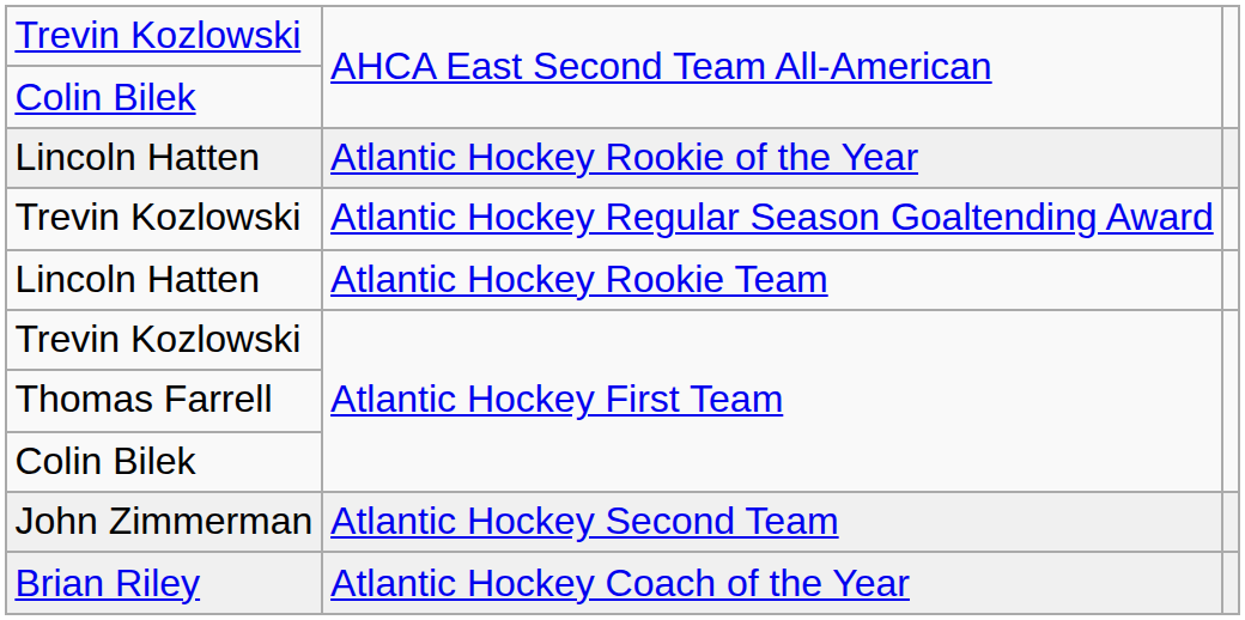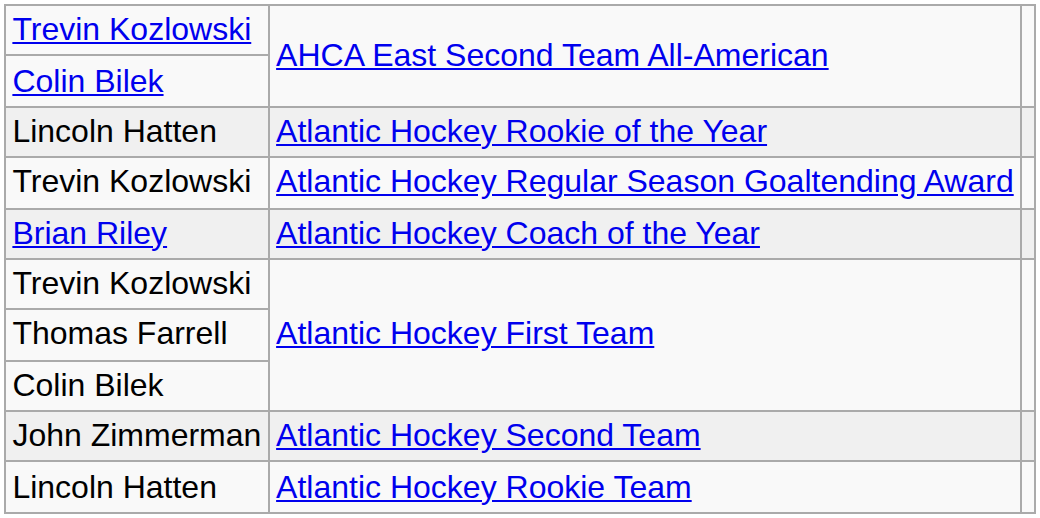 <table class="wikitable">
 <tr>
 <td><a href='#'>Trevin Kozlowski</a></td>
 <td rowspan=2><a href='#'>AHCA East Second Team All-American</a></td>
 <td rowspan=2></td>
 </tr>
 <tr>
 <td><a href='#'>Colin Bilek</a></td>
 </tr>
 <tr bgcolor=f0f0f0>
 <td>Lincoln Hatten</td>
 <td><a href='#'>Atlantic Hockey Rookie of the Year</a></td>
 <td></td>
 </tr>
 <tr>
 <td>Trevin Kozlowski</td>
 <td><a href='#'>Atlantic Hockey Regular Season Goaltending Award</a></td>
 <td></td>
 </tr>
-<tr>
-<td>Lincoln Hatten</td>
-<td><a href='#'>Atlantic Hockey Rookie Team</a></td>
+<tr bgcolor=f0f0f0>
+<td><a href='#'>Brian Riley</a></td>
+<td><a href='#'>Atlantic Hockey Coach of the Year</a></td>
 <td></td>
 </tr>
 <tr>
 <td>Trevin Kozlowski</td>
 <td rowspan=3><a href='#'>Atlantic Hockey First Team</a></td>
 <td rowspan=3></td>
 </tr>
 <tr>
 <td>Thomas Farrell</td>
 </tr>
 <tr>
 <td>Colin Bilek</td>
 </tr>
 <tr bgcolor=f0f0f0>
 <td>John Zimmerman</td>
 <td><a href='#'>Atlantic Hockey Second Team</a></td>
 <td></td>
 </tr>
-<tr bgcolor=f0f0f0>
-<td><a href='#'>Brian Riley</a></td>
-<td><a href='#'>Atlantic Hockey Coach of the Year</a></td>
+<tr>
+<td>Lincoln Hatten</td>
+<td><a href='#'>Atlantic Hockey Rookie Team</a></td>
 <td></td>
 </tr>
 <tr>
 </tr>
 </table>
